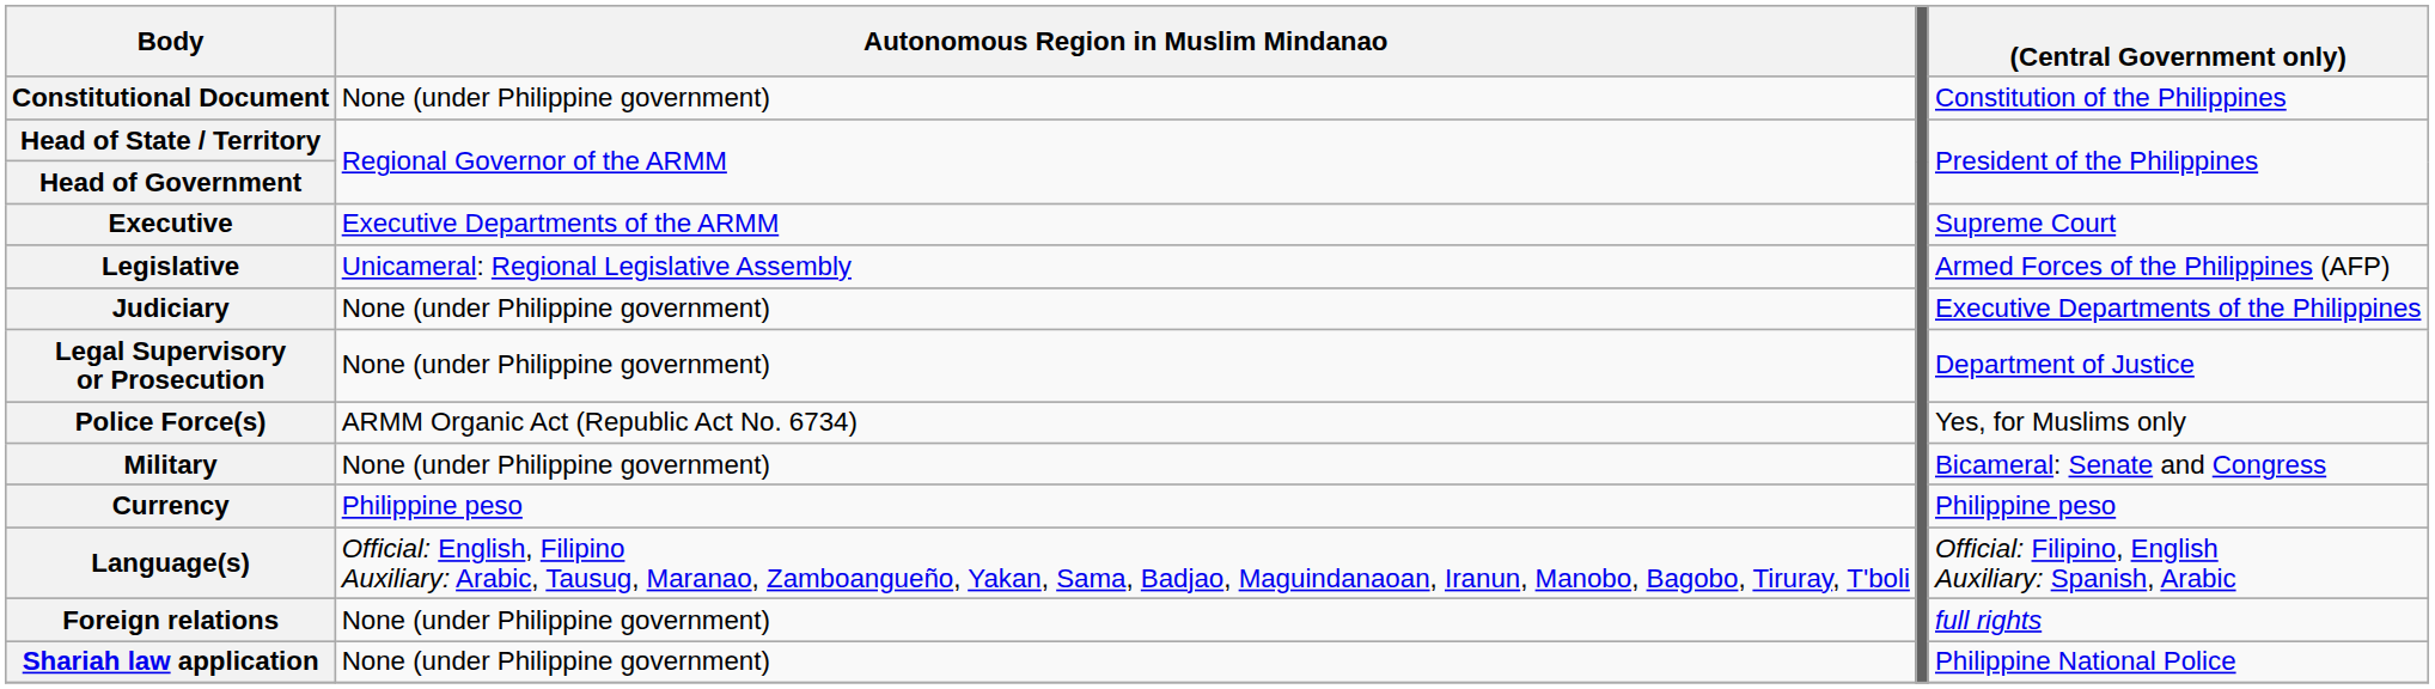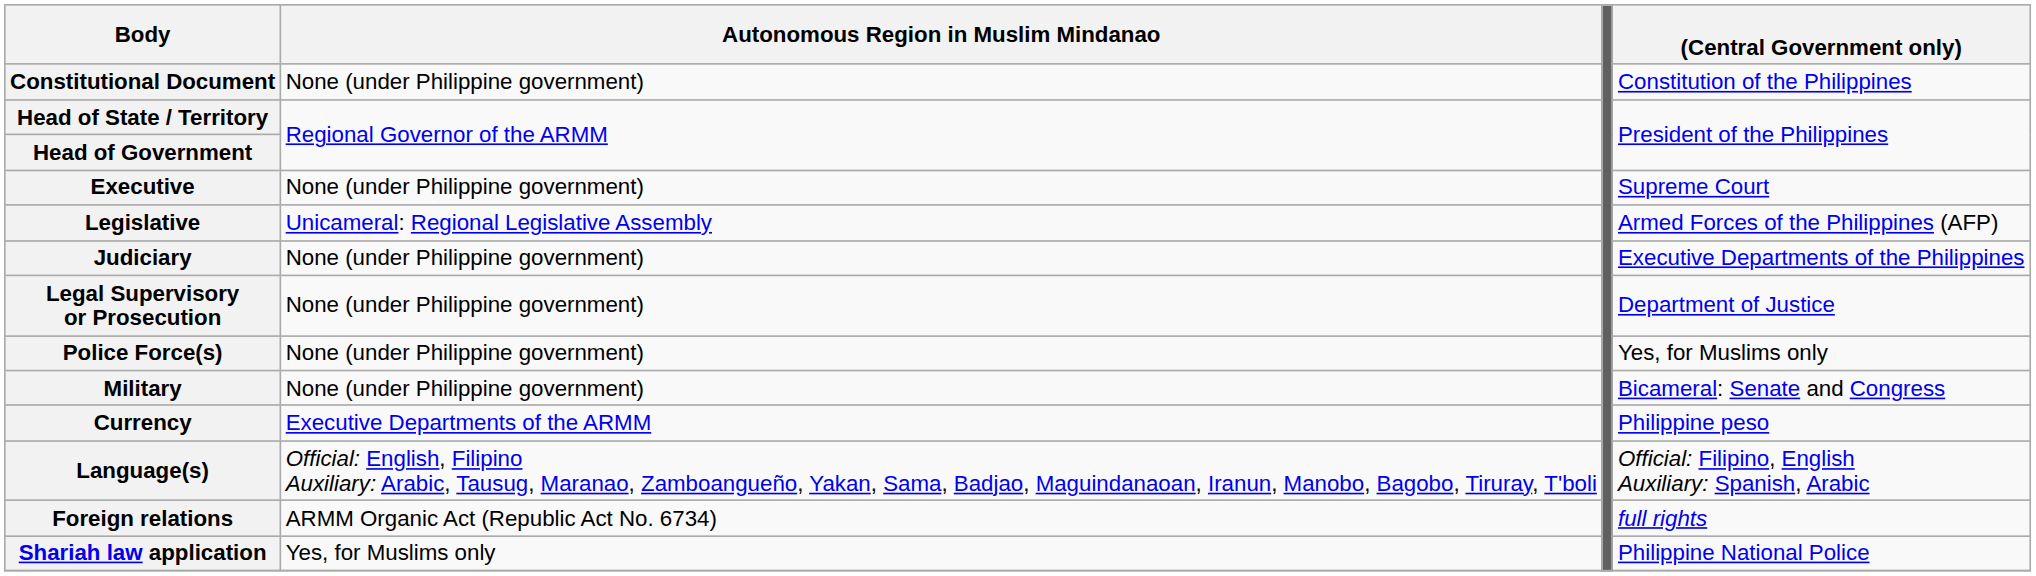 <table class="wikitable" style="font-size: 85%;" align=center>
 <tr>
 <th>Body</th>
 <th> Autonomous Region in Muslim Mindanao</th>
 <td rowspan="17" bgcolor="#606060"></td>
 <th><br>(Central Government only)</th>
 </tr>
 <tr>
 <th>Constitutional Document</th>
 <td>None (under Philippine government)</td>
 <td><a href='#'>Constitution of the Philippines</a></td>
 </tr>
 <tr>
 <th>Head of State / Territory</th>
 <td rowspan=2><a href='#'>Regional Governor of the ARMM</a></td>
 <td rowspan=2><a href='#'>President of the Philippines</a></td>
 </tr>
 <tr>
 <th>Head of Government</th>
 </tr>
 <tr>
 <th>Executive</th>
-<td><a href='#'>Executive Departments of the ARMM</a></td>
+<td>None (under Philippine government)</td>
 <td><a href='#'>Supreme Court</a></td>
 </tr>
 <tr>
 <th>Legislative</th>
 <td><a href='#'>Unicameral</a>: <a href='#'>Regional Legislative Assembly</a></td>
 <td><a href='#'>Armed Forces of the Philippines</a> (AFP)</td>
 </tr>
 <tr>
 <th>Judiciary</th>
 <td>None (under Philippine government)</td>
 <td><a href='#'>Executive Departments of the Philippines</a></td>
 </tr>
 <tr>
 <th>Legal Supervisory<br>or Prosecution</th>
 <td>None (under Philippine government)</td>
 <td><a href='#'>Department of Justice</a></td>
 </tr>
 <tr>
 <th>Police Force(s)</th>
-<td>ARMM Organic Act (Republic Act No. 6734)</td>
+<td>None (under Philippine government)</td>
 <td>Yes, for Muslims only</td>
 </tr>
 <tr>
 <th>Military</th>
 <td>None (under Philippine government)</td>
 <td><a href='#'>Bicameral</a>: <a href='#'>Senate</a> and <a href='#'>Congress</a></td>
 </tr>
 <tr>
 <th>Currency</th>
-<td><a href='#'>Philippine peso</a></td>
+<td><a href='#'>Executive Departments of the ARMM</a></td>
 <td><a href='#'>Philippine peso</a></td>
 </tr>
 <tr>
 <th>Language(s)</th>
 <td><em>Official:</em> <a href='#'>English</a>, <a href='#'>Filipino</a><br><em>Auxiliary:</em> <a href='#'>Arabic</a>, <a href='#'>Tausug</a>, <a href='#'>Maranao</a>, <a href='#'>Zamboangueño</a>, <a href='#'>Yakan</a>, <a href='#'>Sama</a>, <a href='#'>Badjao</a>, <a href='#'>Maguindanaoan</a>, <a href='#'>Iranun</a>, <a href='#'>Manobo</a>, <a href='#'>Bagobo</a>, <a href='#'>Tiruray</a>, <a href='#'>T'boli</a></td>
 <td><em>Official:</em> <a href='#'>Filipino</a>, <a href='#'>English</a><br><em>Auxiliary:</em> <a href='#'>Spanish</a>, <a href='#'>Arabic</a></td>
 </tr>
 <tr>
 <th>Foreign relations</th>
-<td>None (under Philippine government)</td>
+<td>ARMM Organic Act (Republic Act No. 6734)</td>
 <td><a href='#'><em>full rights</em></a></td>
 </tr>
 <tr>
 <th><a href='#'>Shariah law</a> application</th>
-<td>None (under Philippine government)</td>
+<td>Yes, for Muslims only</td>
 <td><a href='#'>Philippine National Police</a></td>
 </tr>
 <tr>
 </tr>
 </table>
